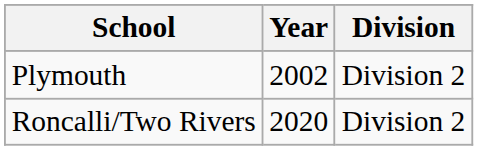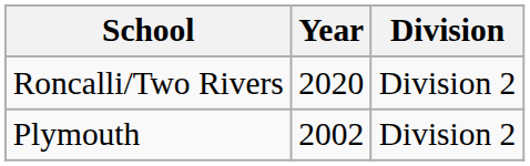 <table class="wikitable">
 <tr>
 <th>School</th>
 <th>Year</th>
 <th>Division</th>
 </tr>
 <tr>
+<td>Roncalli/Two Rivers</td>
+<td>2020</td>
+<td>Division 2</td>
+</tr>
+<tr>
 <td>Plymouth</td>
 <td>2002</td>
 <td>Division 2</td>
 </tr>
-<tr>
-<td>Roncalli/Two Rivers</td>
-<td>2020</td>
-<td>Division 2</td>
-</tr>
 </table>
